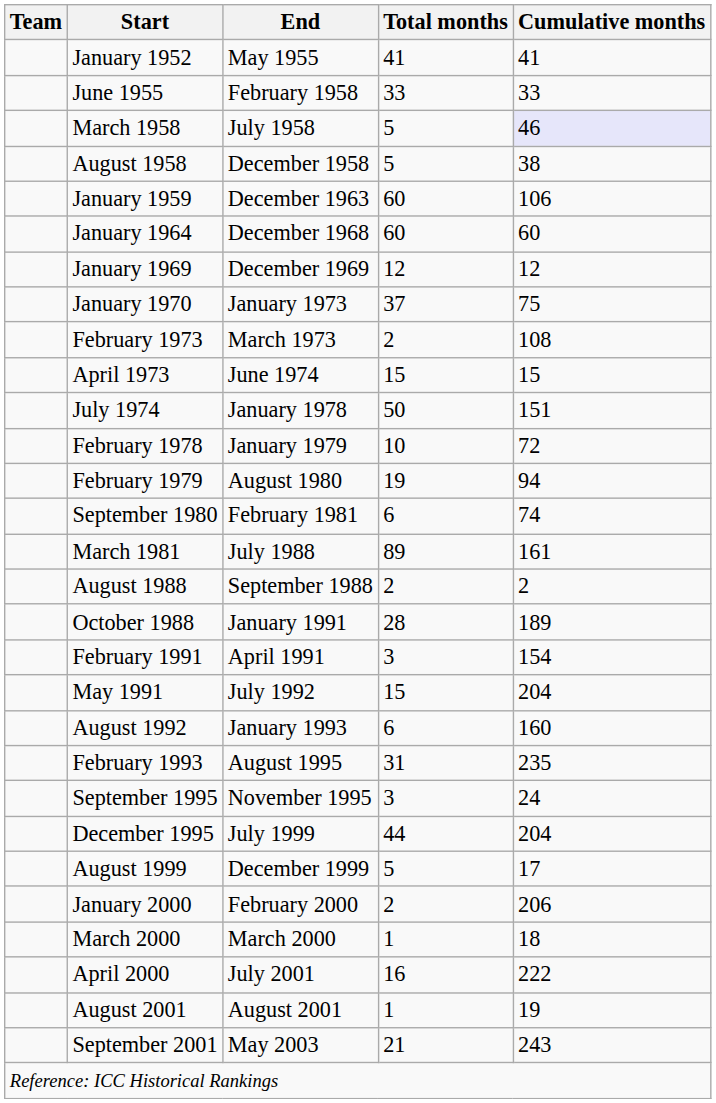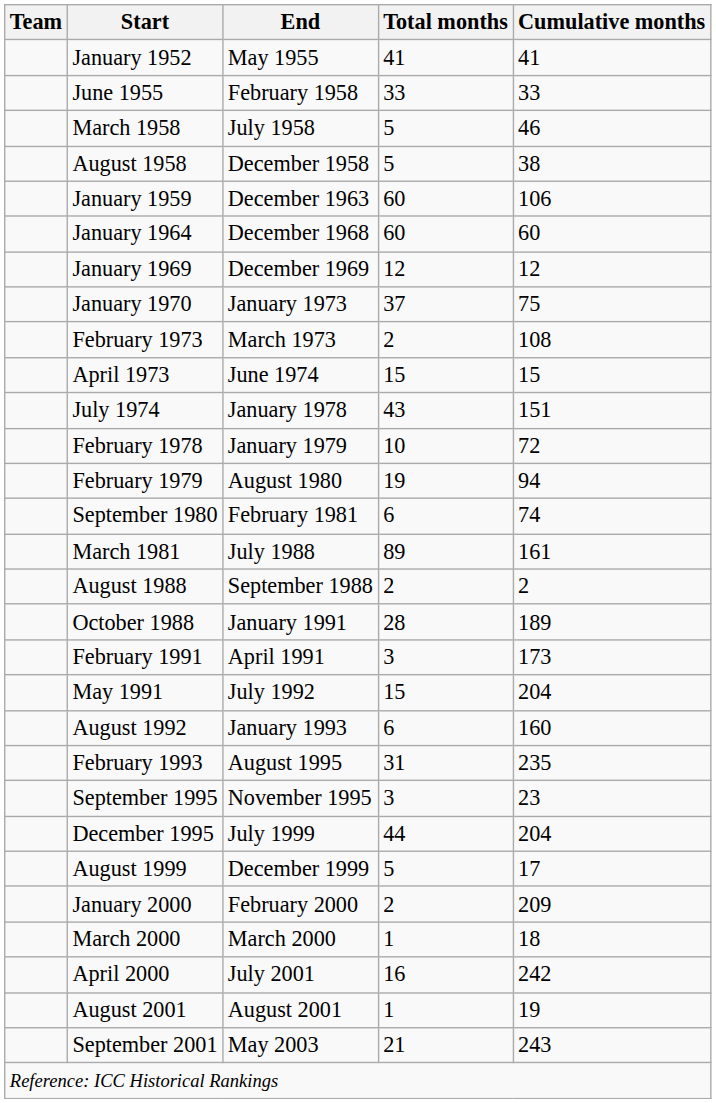 <table class="wikitable sortable">
 <tr>
 <th>Team</th>
 <th>Start</th>
 <th>End</th>
 <th>Total months</th>
 <th>Cumulative months</th>
 </tr>
 <tr>
 <td></td>
 <td>January 1952</td>
 <td>May 1955</td>
 <td>41</td>
 <td>41</td>
 </tr>
 <tr>
 <td></td>
 <td>June 1955</td>
 <td>February 1958</td>
 <td>33</td>
 <td>33</td>
 </tr>
 <tr>
 <td></td>
 <td>March 1958</td>
 <td>July 1958</td>
 <td>5</td>
-<td style="background: lavender;">46</td>
+<td>46</td>
 </tr>
 <tr>
 <td></td>
 <td>August 1958</td>
 <td>December 1958</td>
 <td>5</td>
 <td>38</td>
 </tr>
 <tr>
 <td></td>
 <td>January 1959</td>
 <td>December 1963</td>
 <td>60</td>
 <td>106</td>
 </tr>
 <tr>
 <td></td>
 <td>January 1964</td>
 <td>December 1968</td>
 <td>60</td>
 <td>60</td>
 </tr>
 <tr>
 <td></td>
 <td>January 1969</td>
 <td>December 1969</td>
 <td>12</td>
 <td>12</td>
 </tr>
 <tr>
 <td></td>
 <td>January 1970</td>
 <td>January 1973</td>
 <td>37</td>
 <td>75</td>
 </tr>
 <tr>
 <td></td>
 <td>February 1973</td>
 <td>March 1973</td>
 <td>2</td>
 <td>108</td>
 </tr>
 <tr>
 <td></td>
 <td>April 1973</td>
 <td>June 1974</td>
 <td>15</td>
 <td>15</td>
 </tr>
 <tr>
 <td></td>
 <td>July 1974</td>
 <td>January 1978</td>
-<td>50</td>
+<td>43</td>
 <td>151</td>
 </tr>
 <tr>
 <td></td>
 <td>February 1978</td>
 <td>January 1979</td>
 <td>10</td>
 <td>72</td>
 </tr>
 <tr>
 <td></td>
 <td>February 1979</td>
 <td>August 1980</td>
 <td>19</td>
 <td>94</td>
 </tr>
 <tr>
 <td></td>
 <td>September 1980</td>
 <td>February 1981</td>
 <td>6</td>
 <td>74</td>
 </tr>
 <tr>
 <td></td>
 <td>March 1981</td>
 <td>July 1988</td>
 <td>89</td>
 <td>161</td>
 </tr>
 <tr>
 <td></td>
 <td>August 1988</td>
 <td>September 1988</td>
 <td>2</td>
 <td>2</td>
 </tr>
 <tr>
 <td></td>
 <td>October 1988</td>
 <td>January 1991</td>
 <td>28</td>
 <td>189</td>
 </tr>
 <tr>
 <td></td>
 <td>February 1991</td>
 <td>April 1991</td>
 <td>3</td>
-<td>154</td>
+<td>173</td>
 </tr>
 <tr>
 <td></td>
 <td>May 1991</td>
 <td>July 1992</td>
 <td>15</td>
 <td>204</td>
 </tr>
 <tr>
 <td></td>
 <td>August 1992</td>
 <td>January 1993</td>
 <td>6</td>
 <td>160</td>
 </tr>
 <tr>
 <td></td>
 <td>February 1993</td>
 <td>August 1995</td>
 <td>31</td>
 <td>235</td>
 </tr>
 <tr>
 <td></td>
 <td>September 1995</td>
 <td>November 1995</td>
 <td>3</td>
-<td>24</td>
+<td>23</td>
 </tr>
 <tr>
 <td></td>
 <td>December 1995</td>
 <td>July 1999</td>
 <td>44</td>
 <td>204</td>
 </tr>
 <tr>
 <td></td>
 <td>August 1999</td>
 <td>December 1999</td>
 <td>5</td>
 <td>17</td>
 </tr>
 <tr>
 <td></td>
 <td>January 2000</td>
 <td>February 2000</td>
 <td>2</td>
-<td>206</td>
+<td>209</td>
 </tr>
 <tr>
 <td></td>
 <td>March 2000</td>
 <td>March 2000</td>
 <td>1</td>
 <td>18</td>
 </tr>
 <tr>
 <td></td>
 <td>April 2000</td>
 <td>July 2001</td>
 <td>16</td>
-<td>222</td>
+<td>242</td>
 </tr>
 <tr>
 <td></td>
 <td>August 2001</td>
 <td>August 2001</td>
 <td>1</td>
 <td>19</td>
 </tr>
 <tr>
 <td></td>
 <td>September 2001</td>
 <td>May 2003</td>
 <td>21</td>
 <td>243</td>
 </tr>
 <tr>
 <td colspan=5><small><em>Reference: ICC Historical Rankings</em></small></td>
 </tr>
 </table>
